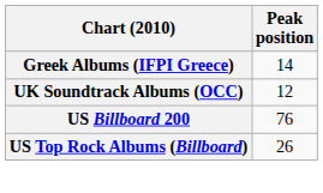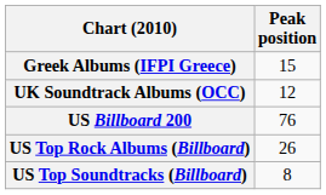 <table class="wikitable sortable plainrowheaders" style="text-align:center">
 <tr>
 <th scope="col">Chart (2010)</th>
 <th scope="col">Peak<br>position</th>
 </tr>
 <tr>
 <th scope="row">Greek Albums (<a href='#'>IFPI Greece</a>)</th>
-<td>14</td>
+<td>15</td>
 </tr>
 <tr>
 <th scope="row">UK Soundtrack Albums (<a href='#'>OCC</a>)</th>
 <td>12</td>
 </tr>
 <tr>
 <th scope="row">US <a href='#'><em>Billboard</em> 200</a></th>
 <td>76</td>
 </tr>
 <tr>
 <th scope="row">US <a href='#'>Top Rock Albums</a> (<em><a href='#'>Billboard</a></em>)</th>
 <td>26</td>
 </tr>
+<tr>
+<th scope="row">US <a href='#'>Top Soundtracks</a> (<em><a href='#'>Billboard</a></em>)</th>
+<td>8</td>
+</tr>
 </table>
